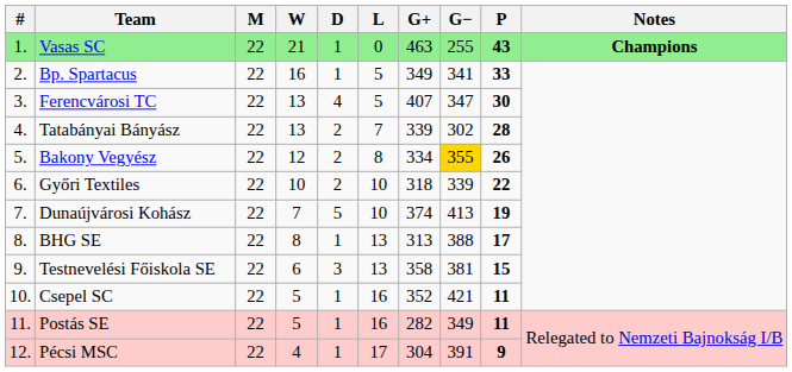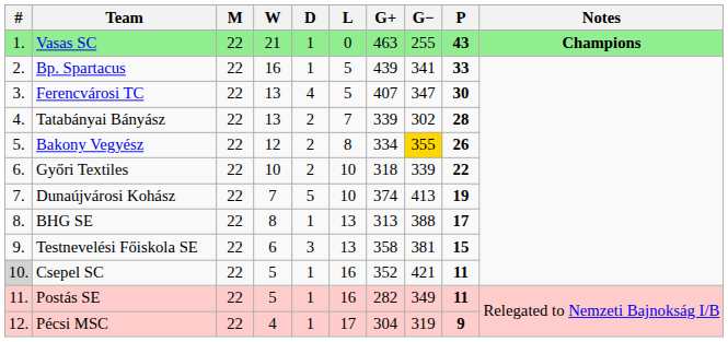 <table class="wikitable" style="text-align: center;">
 <tr>
 <th width="15">#</th>
 <th width="175">Team</th>
 <th width="30">M</th>
 <th width="30">W</th>
 <th width="30">D</th>
 <th width="30">L</th>
 <th width="30">G+</th>
 <th width="30">G−</th>
 <th width="30">P</th>
 <th>Notes</th>
 </tr>
 <tr style="background: #90EE90;">
 <td>1.</td>
 <td align="left"><a href='#'>Vasas SC</a></td>
 <td>22</td>
 <td>21</td>
 <td>1</td>
 <td>0</td>
 <td>463</td>
 <td>255</td>
 <td><strong>43</strong></td>
 <td><strong>Champions</strong></td>
 </tr>
 <tr>
 <td>2.</td>
 <td align="left"><a href='#'>Bp. Spartacus</a></td>
 <td>22</td>
 <td>16</td>
 <td>1</td>
 <td>5</td>
-<td>349</td>
+<td>439</td>
 <td>341</td>
 <td><strong>33</strong></td>
 </tr>
 <tr>
 <td>3.</td>
 <td align="left"><a href='#'>Ferencvárosi TC</a></td>
 <td>22</td>
 <td>13</td>
 <td>4</td>
 <td>5</td>
 <td>407</td>
 <td>347</td>
 <td><strong>30</strong></td>
 </tr>
 <tr>
 <td>4.</td>
 <td align="left">Tatabányai Bányász</td>
 <td>22</td>
 <td>13</td>
 <td>2</td>
 <td>7</td>
 <td>339</td>
 <td>302</td>
 <td><strong>28</strong></td>
 </tr>
 <tr>
 <td>5.</td>
 <td align="left"><a href='#'>Bakony Vegyész</a></td>
 <td>22</td>
 <td>12</td>
 <td>2</td>
 <td>8</td>
 <td>334</td>
 <td style="background: gold;">355</td>
 <td><strong>26</strong></td>
 </tr>
 <tr>
 <td>6.</td>
 <td align="left">Győri Textiles</td>
 <td>22</td>
 <td>10</td>
 <td>2</td>
 <td>10</td>
 <td>318</td>
 <td>339</td>
 <td><strong>22</strong></td>
 </tr>
 <tr>
 <td>7.</td>
 <td align="left">Dunaújvárosi Kohász</td>
 <td>22</td>
 <td>7</td>
 <td>5</td>
 <td>10</td>
 <td>374</td>
 <td>413</td>
 <td><strong>19</strong></td>
 </tr>
 <tr>
 <td>8.</td>
 <td align="left">BHG SE</td>
 <td>22</td>
 <td>8</td>
 <td>1</td>
 <td>13</td>
 <td>313</td>
 <td>388</td>
 <td><strong>17</strong></td>
 </tr>
 <tr>
 <td>9.</td>
 <td align="left">Testnevelési Főiskola SE</td>
 <td>22</td>
 <td>6</td>
 <td>3</td>
 <td>13</td>
 <td>358</td>
 <td>381</td>
 <td><strong>15</strong></td>
 </tr>
 <tr>
-<td>10.</td>
+<td style="background: lightgrey;">10.</td>
 <td align="left">Csepel SC</td>
 <td>22</td>
 <td>5</td>
 <td>1</td>
 <td>16</td>
 <td>352</td>
 <td>421</td>
 <td><strong>11</strong></td>
 </tr>
 <tr style="background: #FFCCCC;">
 <td>11.</td>
 <td align="left">Postás SE</td>
 <td>22</td>
 <td>5</td>
 <td>1</td>
 <td>16</td>
 <td>282</td>
 <td>349</td>
 <td><strong>11</strong></td>
 <td rowspan="2">Relegated to <a href='#'>Nemzeti Bajnokság I/B</a></td>
 </tr>
 <tr style="background: #FFCCCC;">
 <td>12.</td>
 <td align="left">Pécsi MSC</td>
 <td>22</td>
 <td>4</td>
 <td>1</td>
 <td>17</td>
 <td>304</td>
-<td>391</td>
+<td>319</td>
 <td><strong>9</strong></td>
 </tr>
 </table>
